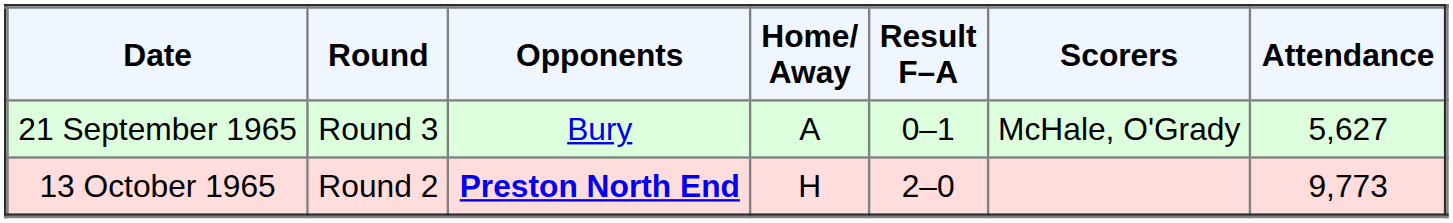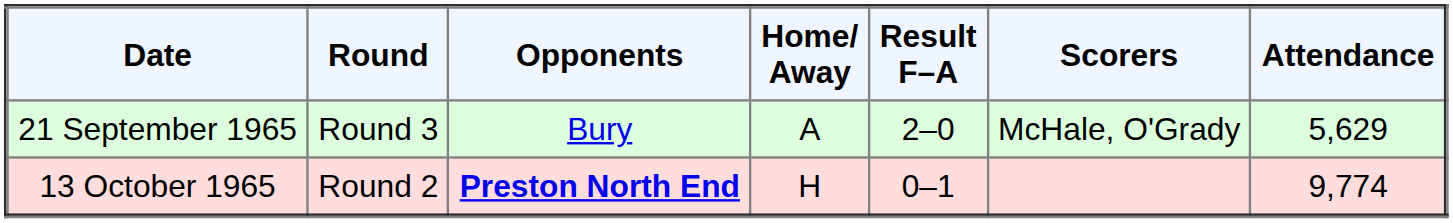 <table border="2" cellpadding="4" style="border-collapse:collapse; text-align:center; font-size:smaller;">
 <tr style="background:#f0f6ff;">
 <th><strong>Date</strong></th>
 <th><strong>Round</strong></th>
 <th><strong>Opponents</strong></th>
 <th><strong>Home/<br>Away</strong></th>
 <th><strong>Result<br>F–A</strong></th>
 <th><strong>Scorers</strong></th>
 <th><strong>Attendance</strong></th>
 </tr>
 <tr bgcolor="#ddffdd">
 <td>21 September 1965</td>
 <td>Round 3</td>
 <td><a href='#'>Bury</a></td>
 <td>A</td>
-<td>0–1</td>
+<td>2–0</td>
 <td>McHale, O'Grady</td>
-<td>5,627</td>
+<td>5,629</td>
 </tr>
 <tr bgcolor="#ffdddd">
 <td>13 October 1965</td>
 <td>Round 2</td>
 <td><strong><a href='#'>Preston North End</a></strong></td>
 <td>H</td>
-<td>2–0</td>
+<td>0–1</td>
 <td></td>
-<td>9,773</td>
+<td>9,774</td>
 </tr>
 </table>
